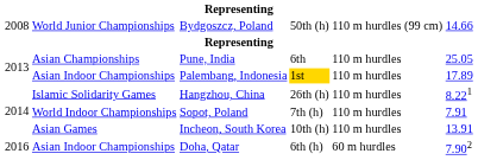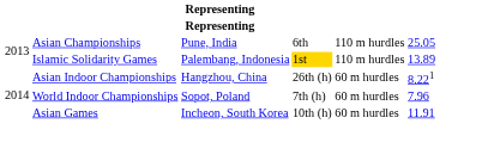 <table>
 <tr>
 <th colspan="6">Representing </th>
-</tr>
-<tr>
-<td>2008</td>
-<td><a href='#'>World Junior Championships</a></td>
-<td><a href='#'>Bydgoszcz, Poland</a></td>
-<td>50th (h)</td>
-<td>110 m hurdles (99 cm)</td>
-<td><a href='#'>14.66</a></td>
 </tr>
 <tr>
 <th colspan="6">Representing </th>
 </tr>
 <tr>
 <td rowspan=2>2013</td>
 <td><a href='#'>Asian Championships</a></td>
 <td><a href='#'>Pune, India</a></td>
 <td>6th</td>
 <td>110 m hurdles</td>
 <td><a href='#'>25.05</a></td>
 </tr>
 <tr>
-<td><a href='#'>Asian Indoor Championships</a></td>
+<td><a href='#'>Islamic Solidarity Games</a></td>
 <td><a href='#'>Palembang, Indonesia</a></td>
 <td bgcolor=gold>1st</td>
 <td>110 m hurdles</td>
-<td><a href='#'>17.89</a></td>
+<td><a href='#'>13.89</a></td>
 </tr>
 <tr>
 <td rowspan=3>2014</td>
-<td><a href='#'>Islamic Solidarity Games</a></td>
+<td><a href='#'>Asian Indoor Championships</a></td>
 <td><a href='#'>Hangzhou, China</a></td>
 <td>26th (h)</td>
-<td>110 m hurdles</td>
+<td>60 m hurdles</td>
 <td><a href='#'>8.22</a><sup>1</sup></td>
 </tr>
 <tr>
 <td><a href='#'>World Indoor Championships</a></td>
 <td><a href='#'>Sopot, Poland</a></td>
 <td>7th (h)</td>
-<td>110 m hurdles</td>
-<td><a href='#'>7.91</a></td>
+<td>60 m hurdles</td>
+<td><a href='#'>7.96</a></td>
 </tr>
 <tr>
 <td><a href='#'>Asian Games</a></td>
 <td><a href='#'>Incheon, South Korea</a></td>
 <td>10th (h)</td>
-<td>110 m hurdles</td>
-<td><a href='#'>13.91</a></td>
-</tr>
-<tr>
-<td>2016</td>
-<td><a href='#'>Asian Indoor Championships</a></td>
-<td><a href='#'>Doha, Qatar</a></td>
-<td>6th (h)</td>
 <td>60 m hurdles</td>
-<td><a href='#'>7.90</a><sup>2</sup></td>
+<td><a href='#'>11.91</a></td>
 </tr>
 </table>
